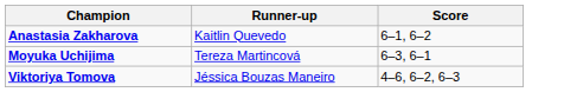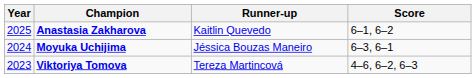 <table class="wikitable" style="font-size:90%">
 <tr>
+<th>Year</th>
 <th width="200">Champion</th>
 <th width="200">Runner-up</th>
 <th width="155">Score</th>
 </tr>
 <tr>
+<td><a href='#'>2025</a></td>
 <td> <strong><a href='#'>Anastasia Zakharova</a></strong></td>
 <td> <a href='#'>Kaitlin Quevedo</a></td>
 <td>6–1, 6–2</td>
 </tr>
 <tr>
+<td><a href='#'>2024</a></td>
 <td> <strong><a href='#'>Moyuka Uchijima</a></strong></td>
-<td> <a href='#'>Tereza Martincová</a></td>
+<td> <a href='#'>Jéssica Bouzas Maneiro</a></td>
 <td>6–3, 6–1</td>
 </tr>
 <tr>
+<td><a href='#'>2023</a></td>
 <td> <strong><a href='#'>Viktoriya Tomova</a></strong></td>
-<td> <a href='#'>Jéssica Bouzas Maneiro</a></td>
+<td> <a href='#'>Tereza Martincová</a></td>
 <td>4–6, 6–2, 6–3</td>
 </tr>
 </table>
